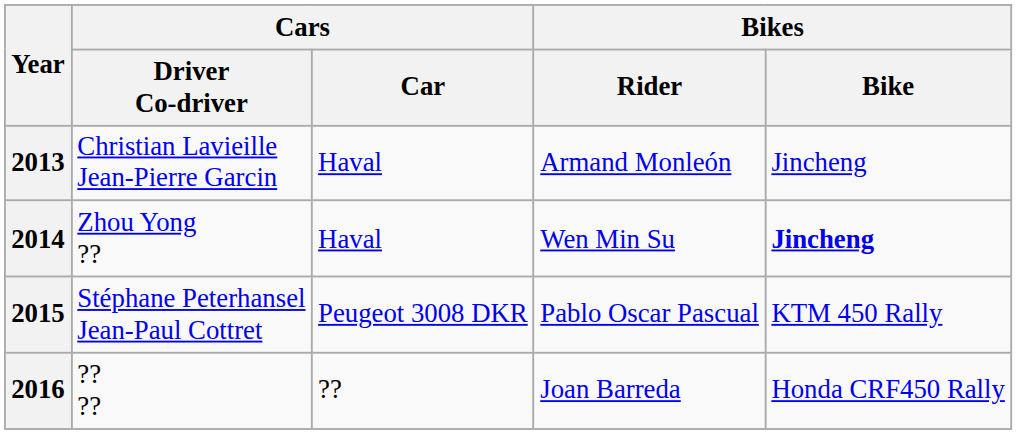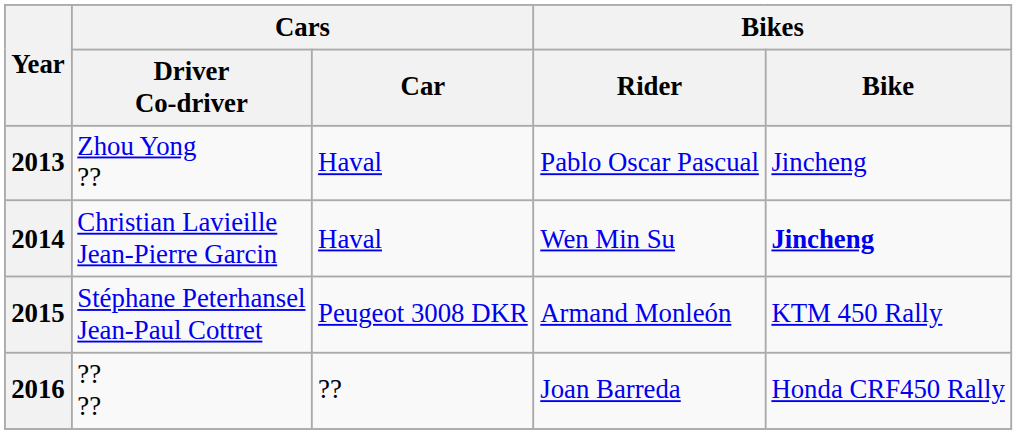 <table class="wikitable" style="font-size:90%; text-align:left;">
 <tr>
 <th rowspan=2>Year</th>
 <th colspan=2>Cars</th>
 <th colspan=2>Bikes</th>
 </tr>
 <tr>
 <th>Driver<br>Co-driver</th>
 <th>Car</th>
 <th>Rider</th>
 <th>Bike</th>
 </tr>
 <tr>
 <th>2013</th>
-<td> <a href='#'>Christian Lavieille</a><br> <a href='#'>Jean-Pierre Garcin</a></td>
+<td> <a href='#'>Zhou Yong</a><br> ??</td>
 <td><a href='#'>Haval</a></td>
-<td> <a href='#'>Armand Monleón</a></td>
+<td> <a href='#'>Pablo Oscar Pascual</a></td>
 <td><a href='#'>Jincheng</a></td>
 </tr>
 <tr>
 <th>2014</th>
-<td> <a href='#'>Zhou Yong</a><br> ??</td>
+<td> <a href='#'>Christian Lavieille</a><br> <a href='#'>Jean-Pierre Garcin</a></td>
 <td><a href='#'>Haval</a></td>
 <td> <a href='#'>Wen Min Su</a></td>
 <td><strong><a href='#'>Jincheng</a></strong></td>
 </tr>
 <tr>
 <th>2015</th>
 <td> <a href='#'>Stéphane Peterhansel</a><br> <a href='#'>Jean-Paul Cottret</a></td>
 <td><a href='#'>Peugeot 3008 DKR</a></td>
-<td> <a href='#'>Pablo Oscar Pascual</a></td>
+<td> <a href='#'>Armand Monleón</a></td>
 <td><a href='#'>KTM 450 Rally</a></td>
 </tr>
 <tr>
 <th>2016</th>
 <td> ??<br>  ??<br></td>
 <td>??</td>
 <td> <a href='#'>Joan Barreda</a></td>
 <td><a href='#'>Honda CRF450 Rally</a></td>
 </tr>
 </table>
